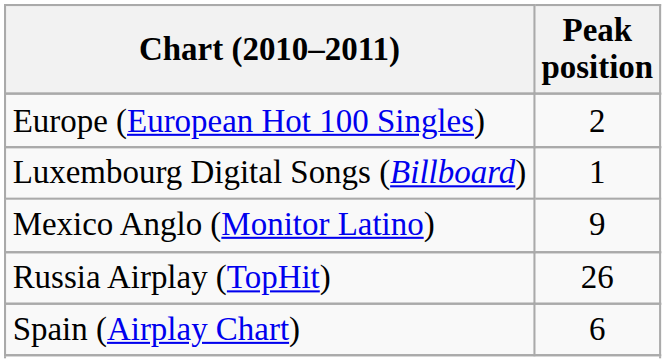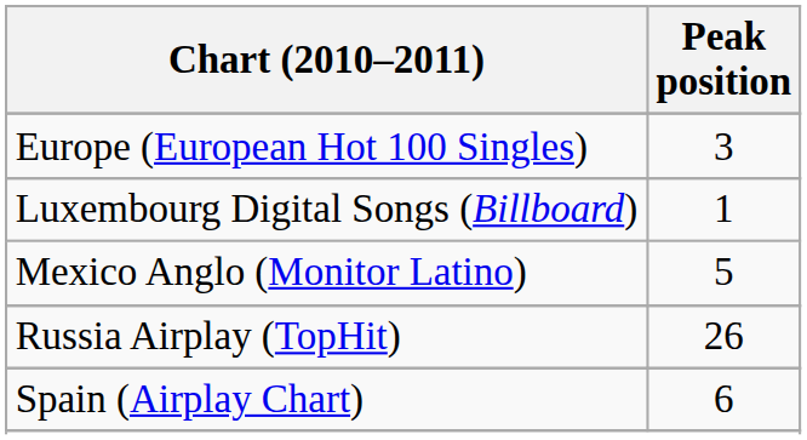 <table class="wikitable sortable">
 <tr>
 <th>Chart (2010–2011)</th>
 <th>Peak<br>position</th>
 </tr>
 <tr>
 </tr>
 <tr>
 </tr>
 <tr>
 </tr>
 <tr>
 </tr>
 <tr>
 </tr>
 <tr>
 </tr>
 <tr>
 </tr>
 <tr>
 <td>Europe (<a href='#'>European Hot 100 Singles</a>)</td>
-<td style="text-align:center;">2</td>
+<td style="text-align:center;">3</td>
 </tr>
 <tr>
 </tr>
 <tr>
 </tr>
 <tr>
 </tr>
 <tr>
 </tr>
 <tr>
 </tr>
 <tr>
 </tr>
 <tr>
 </tr>
 <tr>
 <td>Luxembourg Digital Songs (<em><a href='#'>Billboard</a></em>)</td>
 <td style="text-align:center;">1</td>
 </tr>
 <tr>
 <td>Mexico Anglo (<a href='#'>Monitor Latino</a>)</td>
-<td style="text-align:center;">9</td>
+<td style="text-align:center;">5</td>
 </tr>
 <tr>
 </tr>
 <tr>
 </tr>
 <tr>
 </tr>
 <tr>
 </tr>
 <tr>
 </tr>
 <tr>
 <td>Russia Airplay (<a href='#'>TopHit</a>)</td>
 <td style="text-align:center;">26</td>
 </tr>
 <tr>
 </tr>
 <tr>
 </tr>
 <tr>
 </tr>
 <tr>
 <td>Spain (<a href='#'>Airplay Chart</a>)</td>
 <td style="text-align:center;">6</td>
 </tr>
 <tr>
 </tr>
 <tr>
 </tr>
 <tr>
 </tr>
 <tr>
 </tr>
 <tr>
 </tr>
 <tr>
 </tr>
 <tr>
 </tr>
 <tr>
 </tr>
 <tr>
 </tr>
 <tr>
 </tr>
 <tr>
 </tr>
 </table>
